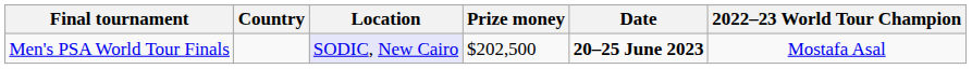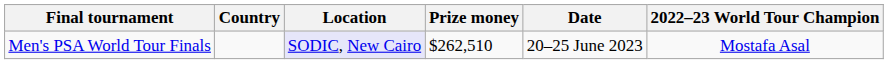 <table class=wikitable>
 <tr>
 <th>Final tournament</th>
 <th>Country</th>
 <th>Location</th>
 <th>Prize money</th>
 <th>Date</th>
 <th>2022–23 World Tour Champion</th>
 </tr>
 <tr>
 <td><a href='#'>Men's PSA World Tour Finals</a></td>
 <td></td>
 <td style="background: lavender;"><a href='#'> SODIC</a>, <a href='#'>New Cairo</a></td>
-<td>$202,500</td>
-<td><strong>20–25 June 2023</strong></td>
+<td>$262,510</td>
+<td>20–25 June 2023</td>
 <td rowspan=1 colspan=2 align="center"> <a href='#'>Mostafa Asal</a></td>
 </tr>
 </table>
